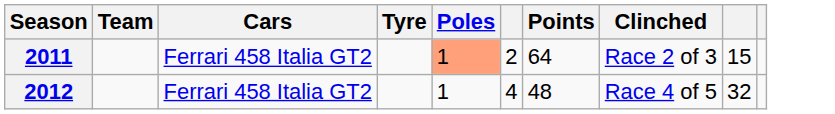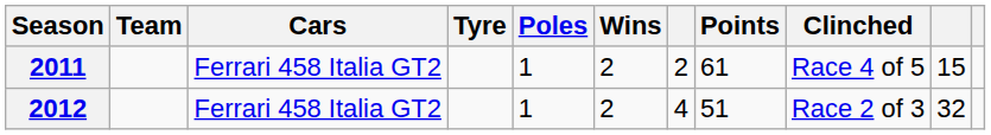 <table class="wikitable sortable plainrowheaders" ; text-align:center;">
 <tr>
 <th scope="col">Season</th>
 <th scope="col">Team</th>
 <th scope="col">Cars</th>
 <th scope="col">Tyre</th>
 <th scope="col"><a href='#'>Poles</a></th>
+<th scope="col">Wins</th>
 <th scope="col"></th>
 <th scope="col">Points</th>
 <th scope="col">Clinched</th>
 <th scope="col"></th>
 <th scope="col" class="unsortable"></th>
 </tr>
 <tr>
 <th scope="row" style="text-align: center;"><a href='#'>2011</a></th>
 <td></td>
 <td><a href='#'>Ferrari 458 Italia GT2</a></td>
 <td></td>
-<td style="background: lightsalmon;">1</td>
+<td>1</td>
 <td>2</td>
-<td>64</td>
-<td><a href='#'>Race 2</a> of 3</td>
+<td>2</td>
+<td>61</td>
+<td><a href='#'>Race 4</a> of 5</td>
 <td>15</td>
 <td style="text-align:center;"></td>
 </tr>
 <tr>
 <th scope="row" style="text-align: center;"><a href='#'>2012</a></th>
 <td></td>
 <td><a href='#'>Ferrari 458 Italia GT2</a></td>
 <td></td>
 <td>1</td>
+<td>2</td>
 <td>4</td>
-<td>48</td>
-<td><a href='#'>Race 4</a> of 5</td>
+<td>51</td>
+<td><a href='#'>Race 2</a> of 3</td>
 <td>32</td>
 <td style="text-align:center;"></td>
 </tr>
 </table>
